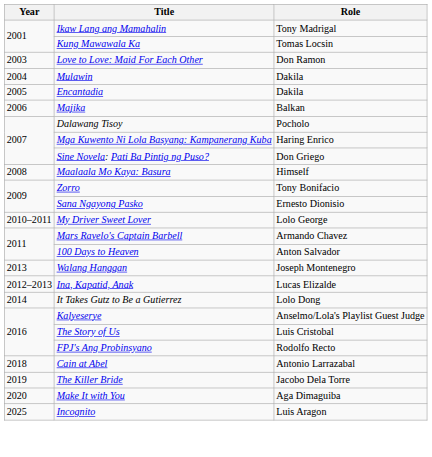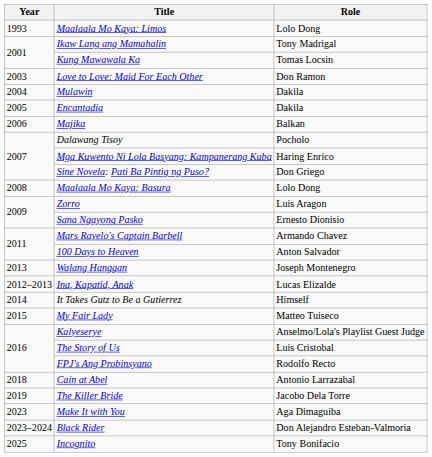 <table class="wikitable col1left col4center">
 <tr>
 <th>Year</th>
 <th>Title</th>
 <th>Role</th>
+</tr>
+<tr>
+<td>1993</td>
+<td><em><a href='#'> Maalaala Mo Kaya: Limos</a></em></td>
+<td>Lolo Dong</td>
 </tr>
 <tr>
 <td rowspan="2">2001</td>
 <td><em><a href='#'>Ikaw Lang ang Mamahalin</a></em></td>
 <td>Tony Madrigal</td>
 </tr>
 <tr>
 <td><em><a href='#'>Kung Mawawala Ka</a></em></td>
 <td>Tomas Locsin</td>
 </tr>
 <tr>
 <td>2003</td>
 <td><em><a href='#'>Love to Love: Maid For Each Other</a></em></td>
 <td>Don Ramon</td>
 </tr>
 <tr>
 <td>2004</td>
 <td><em><a href='#'>Mulawin</a></em></td>
 <td>Dakila</td>
 </tr>
 <tr>
 <td>2005</td>
 <td><em><a href='#'>Encantadia</a></em></td>
 <td>Dakila</td>
 </tr>
 <tr>
 <td>2006</td>
 <td><em><a href='#'>Majika</a></em></td>
 <td>Balkan</td>
 </tr>
 <tr>
 <td rowspan="3">2007</td>
 <td><em>Dalawang Tisoy</em></td>
 <td>Pocholo</td>
 </tr>
 <tr>
 <td><em><a href='#'>Mga Kuwento Ni Lola Basyang: Kampanerang Kuba</a></em></td>
 <td>Haring Enrico</td>
 </tr>
 <tr>
 <td><em><a href='#'>Sine Novela</a>: <a href='#'>Pati Ba Pintig ng Puso?</a></em></td>
 <td>Don Griego</td>
 </tr>
 <tr>
 <td>2008</td>
 <td><em><a href='#'> Maalaala Mo Kaya: Basura</a></em></td>
-<td>Himself</td>
+<td>Lolo Dong</td>
 </tr>
 <tr>
 <td rowspan="2">2009</td>
 <td><em><a href='#'>Zorro</a></em></td>
-<td>Tony Bonifacio</td>
+<td>Luis Aragon</td>
 </tr>
 <tr>
 <td><em><a href='#'>Sana Ngayong Pasko</a></em></td>
 <td>Ernesto Dionisio</td>
-</tr>
-<tr>
-<td>2010–2011</td>
-<td><em><a href='#'>My Driver Sweet Lover</a></em></td>
-<td>Lolo George</td>
 </tr>
 <tr>
 <td rowspan="2">2011</td>
 <td><em><a href='#'>Mars Ravelo's Captain Barbell</a></em></td>
 <td>Armando Chavez</td>
 </tr>
 <tr>
 <td><em><a href='#'>100 Days to Heaven</a></em></td>
 <td>Anton Salvador</td>
 </tr>
 <tr>
 <td>2013</td>
 <td><em><a href='#'>Walang Hanggan</a></em></td>
 <td>Joseph Montenegro</td>
 </tr>
 <tr>
 <td>2012–2013</td>
 <td><em><a href='#'>Ina, Kapatid, Anak</a></em></td>
 <td>Lucas Elizalde</td>
 </tr>
 <tr>
 <td>2014</td>
 <td><em>It Takes Gutz to Be a Gutierrez</em></td>
-<td>Lolo Dong</td>
+<td>Himself</td>
+</tr>
+<tr>
+<td>2015</td>
+<td><em><a href='#'>My Fair Lady</a></em></td>
+<td>Matteo Tuiseco</td>
 </tr>
 <tr>
 <td rowspan=3>2016</td>
 <td><em><a href='#'>Kalyeserye</a></em></td>
 <td>Anselmo/Lola's Playlist Guest Judge</td>
 </tr>
 <tr>
 <td><em><a href='#'>The Story of Us</a></em></td>
 <td>Luis Cristobal</td>
 </tr>
 <tr>
 <td><em><a href='#'>FPJ's Ang Probinsyano</a></em></td>
 <td>Rodolfo Recto</td>
 </tr>
 <tr>
 <td>2018</td>
 <td><em><a href='#'>Cain at Abel</a></em></td>
 <td>Antonio Larrazabal</td>
 </tr>
 <tr>
 <td>2019</td>
 <td><em><a href='#'>The Killer Bride</a></em></td>
 <td>Jacobo Dela Torre</td>
 </tr>
 <tr>
-<td>2020</td>
+<td>2023</td>
 <td><em><a href='#'>Make It with You</a></em></td>
 <td>Aga Dimaguiba</td>
 </tr>
 <tr>
+<td>2023–2024</td>
+<td><em><a href='#'> Black Rider</a></em></td>
+<td>Don Alejandro Esteban-Valmoria</td>
+</tr>
+<tr>
 <td>2025</td>
 <td><em><a href='#'>Incognito</a></em></td>
-<td>Luis Aragon</td>
+<td>Tony Bonifacio</td>
 </tr>
 </table>
